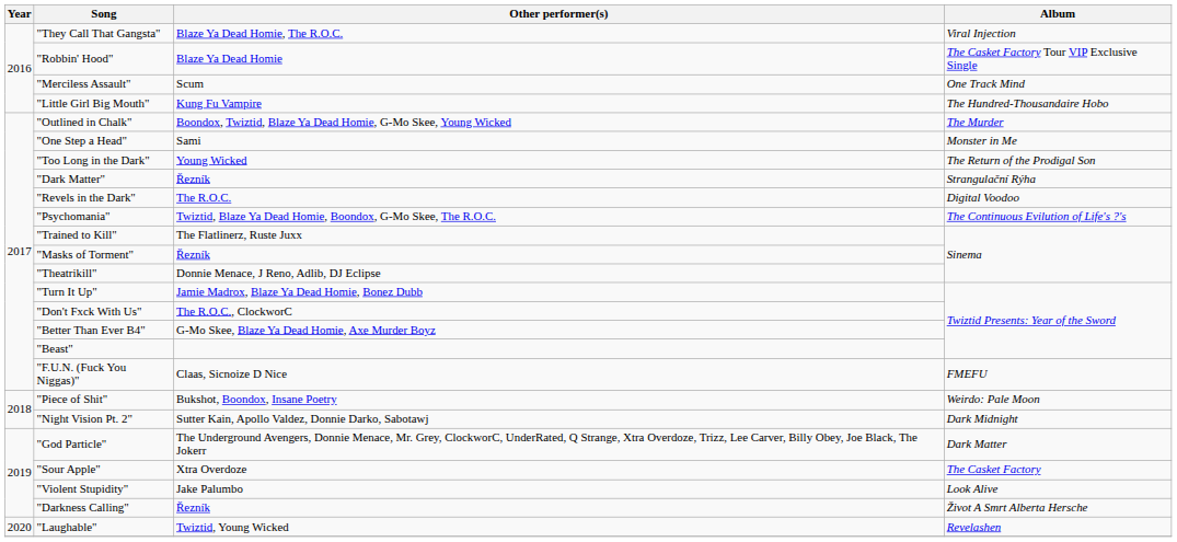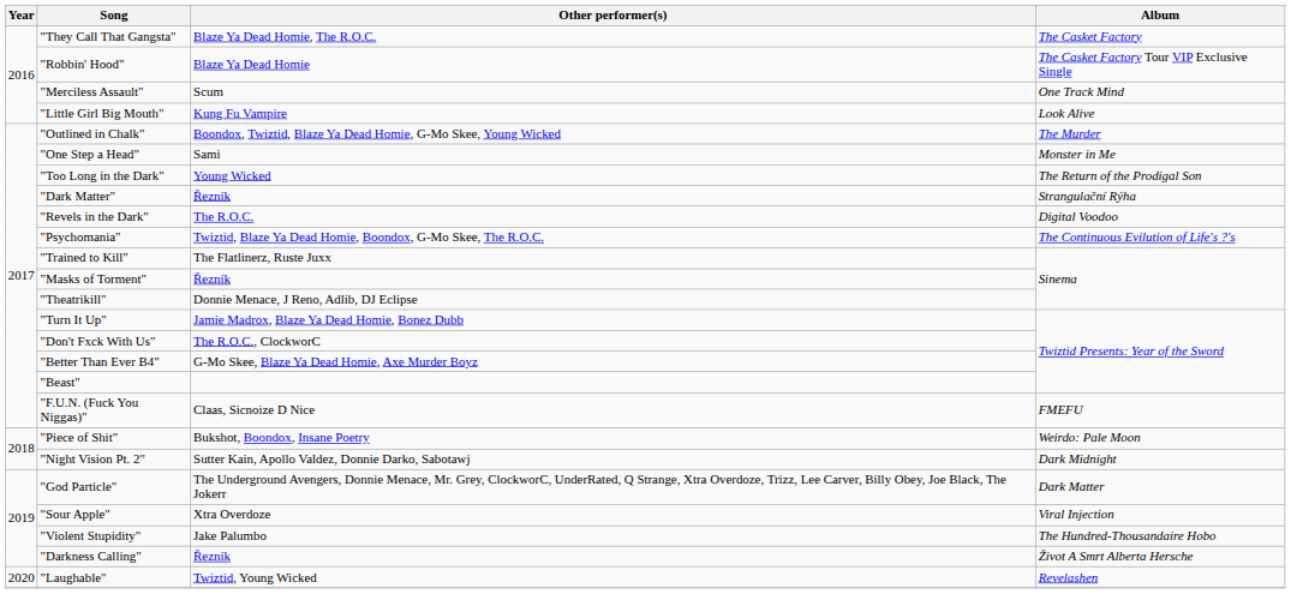 <table class="wikitable" border="1">
 <tr>
 <th>Year</th>
 <th>Song</th>
 <th>Other performer(s)</th>
 <th>Album</th>
 </tr>
 <tr>
 <td rowspan="4">2016</td>
 <td>"They Call That Gangsta"</td>
 <td><a href='#'>Blaze Ya Dead Homie</a>, <a href='#'>The R.O.C.</a></td>
-<td><em>Viral Injection</em></td>
+<td><em><a href='#'>The Casket Factory</a></em></td>
 </tr>
 <tr>
 <td>"Robbin' Hood"</td>
 <td><a href='#'>Blaze Ya Dead Homie</a></td>
 <td><em><a href='#'>The Casket Factory</a></em> Tour <a href='#'>VIP</a> Exclusive <a href='#'>Single</a></td>
 </tr>
 <tr>
 <td>"Merciless Assault"</td>
 <td>Scum</td>
 <td><em>One Track Mind</em></td>
 </tr>
 <tr>
 <td>"Little Girl Big Mouth"</td>
 <td><a href='#'>Kung Fu Vampire</a></td>
-<td><em>The Hundred-Thousandaire Hobo</em></td>
+<td><em>Look Alive</em></td>
 </tr>
 <tr>
 <td rowspan="14">2017</td>
 <td>"Outlined in Chalk"</td>
 <td><a href='#'>Boondox</a>, <a href='#'>Twiztid</a>, <a href='#'>Blaze Ya Dead Homie</a>, G-Mo Skee, <a href='#'>Young Wicked</a></td>
 <td><a href='#'><em>The Murder</em></a></td>
 </tr>
 <tr>
 <td>"One Step a Head"</td>
 <td>Sami</td>
 <td><em>Monster in Me</em></td>
 </tr>
 <tr>
 <td>"Too Long in the Dark"</td>
 <td><a href='#'>Young Wicked</a></td>
 <td><em>The Return of the Prodigal Son</em></td>
 </tr>
 <tr>
 <td>"Dark Matter"</td>
 <td><a href='#'>Řezník</a></td>
 <td><em>Strangulační Rýha</em></td>
 </tr>
 <tr>
 <td>"Revels in the Dark"</td>
 <td><a href='#'>The R.O.C.</a></td>
 <td><em>Digital Voodoo</em></td>
 </tr>
 <tr>
 <td>"Psychomania"</td>
 <td><a href='#'>Twiztid</a>, <a href='#'>Blaze Ya Dead Homie</a>, <a href='#'>Boondox</a>, G-Mo Skee, <a href='#'>The R.O.C.</a></td>
 <td><em><a href='#'>The Continuous Evilution of Life's ?'s</a></em></td>
 </tr>
 <tr>
 <td>"Trained to Kill"</td>
 <td>The Flatlinerz, Ruste Juxx</td>
 <td rowspan="3"><em>Sinema</em></td>
 </tr>
 <tr>
 <td>"Masks of Torment"</td>
 <td><a href='#'>Řezník</a></td>
 </tr>
 <tr>
 <td>"Theatrikill"</td>
 <td>Donnie Menace, J Reno, Adlib, DJ Eclipse</td>
 </tr>
 <tr>
 <td>"Turn It Up"</td>
 <td><a href='#'>Jamie Madrox</a>, <a href='#'>Blaze Ya Dead Homie</a>, <a href='#'>Bonez Dubb</a></td>
 <td rowspan="4"><em><a href='#'>Twiztid Presents: Year of the Sword</a></em></td>
 </tr>
 <tr>
 <td>"Don't Fxck With Us"</td>
 <td><a href='#'>The R.O.C.</a>, ClockworC</td>
 </tr>
 <tr>
 <td>"Better Than Ever B4"</td>
 <td>G-Mo Skee, <a href='#'>Blaze Ya Dead Homie</a>, <a href='#'>Axe Murder Boyz</a></td>
 </tr>
 <tr>
 <td>"Beast"</td>
 <td></td>
 </tr>
 <tr>
 <td>"F.U.N. (Fuck You Niggas)"</td>
 <td>Claas, Sicnoize D Nice</td>
 <td><em>FMEFU</em></td>
 </tr>
 <tr>
 <td rowspan="2">2018</td>
 <td>"Piece of Shit"</td>
 <td>Bukshot, <a href='#'>Boondox</a>, <a href='#'>Insane Poetry</a></td>
 <td><em>Weirdo: Pale Moon</em></td>
 </tr>
 <tr>
 <td>"Night Vision Pt. 2"</td>
 <td>Sutter Kain, Apollo Valdez, Donnie Darko, Sabotawj</td>
 <td><em>Dark Midnight</em></td>
 </tr>
 <tr>
 <td rowspan="4">2019</td>
 <td>"God Particle"</td>
 <td>The Underground Avengers, Donnie Menace, Mr. Grey, ClockworC, UnderRated, Q Strange, Xtra Overdoze, Trizz, Lee Carver, Billy Obey, Joe Black, The Jokerr</td>
 <td><em>Dark Matter</em></td>
 </tr>
 <tr>
 <td>"Sour Apple"</td>
 <td>Xtra Overdoze</td>
-<td><em><a href='#'>The Casket Factory</a></em></td>
+<td><em>Viral Injection</em></td>
 </tr>
 <tr>
 <td>"Violent Stupidity"</td>
 <td>Jake Palumbo</td>
-<td><em>Look Alive</em></td>
+<td><em>The Hundred-Thousandaire Hobo</em></td>
 </tr>
 <tr>
 <td>"Darkness Calling"</td>
 <td><a href='#'>Řezník</a></td>
 <td><em>Život A Smrt Alberta Hersche</em></td>
 </tr>
 <tr>
 <td>2020</td>
 <td>"Laughable"</td>
 <td><a href='#'>Twiztid</a>, Young Wicked</td>
 <td><em><a href='#'>Revelashen</a></em></td>
 </tr>
 <tr>
 </tr>
 </table>
